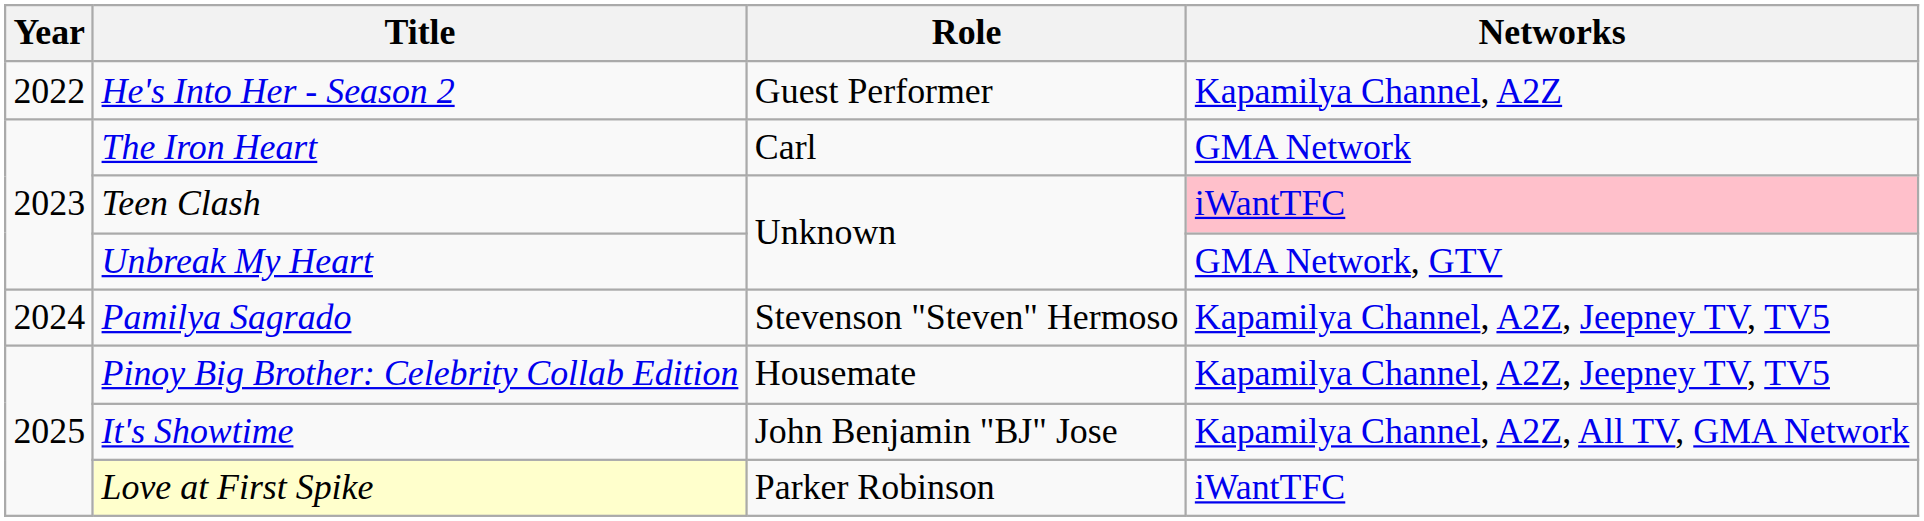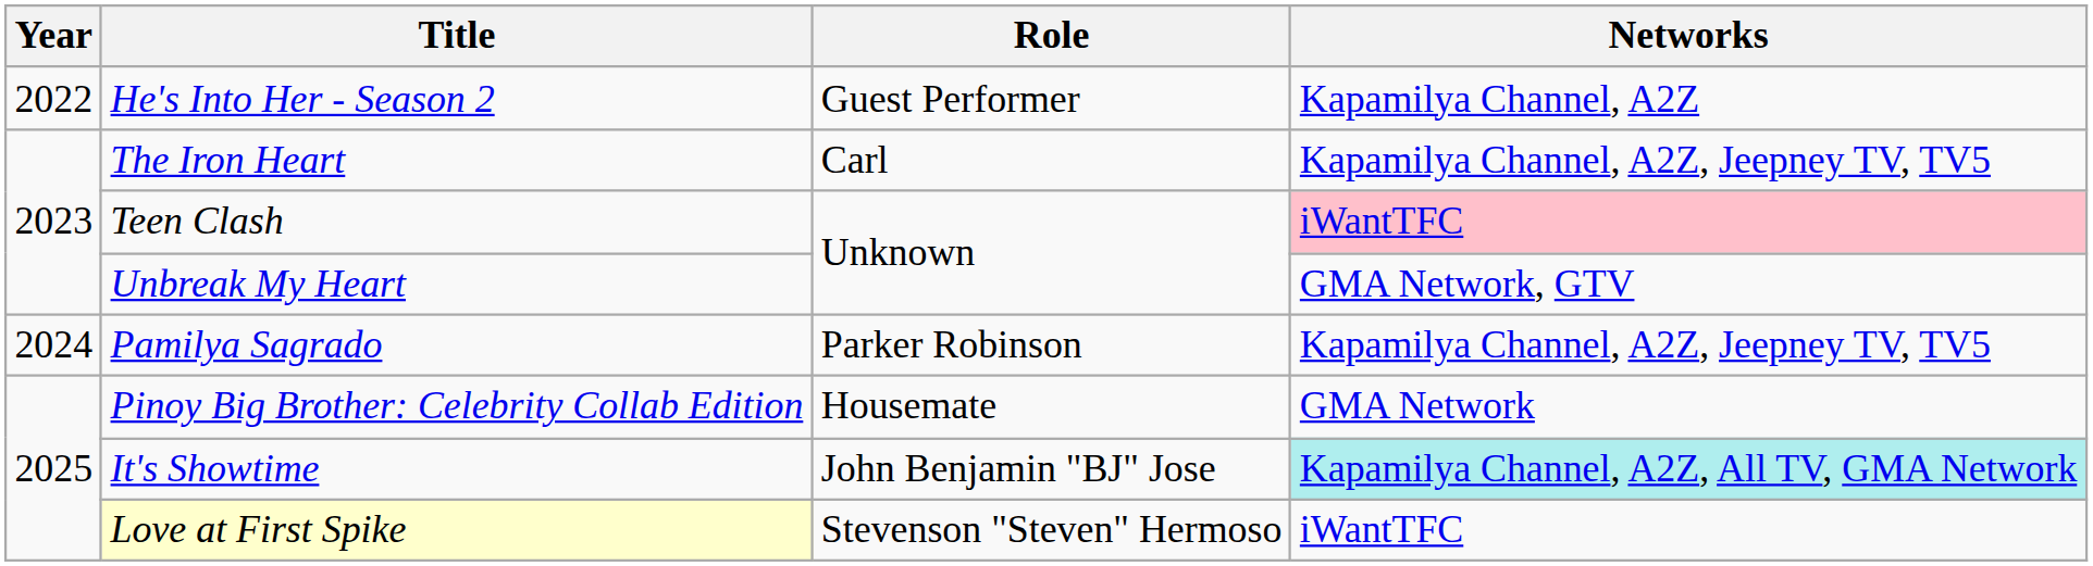 <table class="wikitable">
 <tr>
 <th>Year</th>
 <th>Title</th>
 <th>Role</th>
 <th>Networks</th>
 </tr>
 <tr>
 <td>2022</td>
 <td><em><a href='#'>He's Into Her - Season 2</a></em></td>
 <td>Guest Performer</td>
 <td><a href='#'>Kapamilya Channel</a>, <a href='#'>A2Z</a></td>
 </tr>
 <tr>
 <td rowspan="3">2023</td>
 <td><em><a href='#'>The Iron Heart</a></em></td>
 <td>Carl</td>
-<td><a href='#'>GMA Network</a></td>
+<td><a href='#'>Kapamilya Channel</a>, <a href='#'>A2Z</a>, <a href='#'>Jeepney TV</a>, <a href='#'>TV5</a></td>
 </tr>
 <tr>
 <td><em>Teen Clash</em></td>
 <td rowspan="2">Unknown</td>
 <td style="background: pink;"><a href='#'>iWantTFC</a></td>
 </tr>
 <tr>
 <td><em><a href='#'>Unbreak My Heart</a></em></td>
 <td><a href='#'>GMA Network</a>, <a href='#'>GTV</a></td>
 </tr>
 <tr>
 <td>2024</td>
 <td><em><a href='#'>Pamilya Sagrado</a></em></td>
-<td>Stevenson "Steven" Hermoso</td>
+<td>Parker Robinson</td>
 <td><a href='#'>Kapamilya Channel</a>, <a href='#'>A2Z</a>, <a href='#'>Jeepney TV</a>, <a href='#'>TV5</a></td>
 </tr>
 <tr>
 <td rowspan="3">2025</td>
 <td><em><a href='#'>Pinoy Big Brother: Celebrity Collab Edition</a></em></td>
 <td>Housemate</td>
-<td><a href='#'>Kapamilya Channel</a>, <a href='#'>A2Z</a>, <a href='#'>Jeepney TV</a>, <a href='#'>TV5</a></td>
+<td><a href='#'>GMA Network</a></td>
 </tr>
 <tr>
 <td><em><a href='#'>It's Showtime</a></em></td>
 <td>John Benjamin "BJ" Jose</td>
-<td><a href='#'>Kapamilya Channel</a>, <a href='#'>A2Z</a>, <a href='#'>All TV</a>, <a href='#'>GMA Network</a></td>
+<td style="background: paleturquoise;"><a href='#'>Kapamilya Channel</a>, <a href='#'>A2Z</a>, <a href='#'>All TV</a>, <a href='#'>GMA Network</a></td>
 </tr>
 <tr>
 <td style="background:#FFFFCC; "><em>Love at First Spike</em></td>
-<td>Parker Robinson</td>
+<td>Stevenson "Steven" Hermoso</td>
 <td><a href='#'>iWantTFC</a></td>
 </tr>
 </table>
